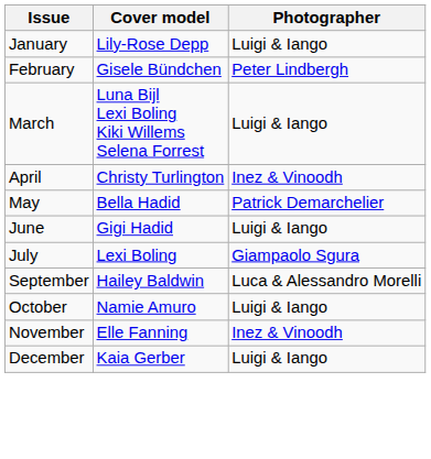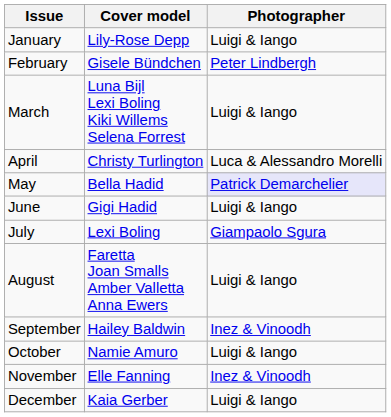 <table class="sortable wikitable">
 <tr>
 <th>Issue</th>
 <th>Cover model</th>
 <th>Photographer</th>
 </tr>
 <tr>
 <td>January</td>
 <td><a href='#'>Lily-Rose Depp</a></td>
 <td>Luigi & Iango</td>
 </tr>
 <tr>
 <td>February</td>
 <td><a href='#'>Gisele Bündchen</a></td>
 <td><a href='#'>Peter Lindbergh</a></td>
 </tr>
 <tr>
 <td>March</td>
 <td><a href='#'>Luna Bijl</a><br><a href='#'>Lexi Boling</a><br><a href='#'>Kiki Willems</a><br><a href='#'>Selena Forrest</a></td>
 <td>Luigi & Iango</td>
 </tr>
 <tr>
 <td>April</td>
 <td><a href='#'>Christy Turlington</a></td>
-<td><a href='#'>Inez & Vinoodh</a></td>
+<td>Luca & Alessandro Morelli</td>
 </tr>
 <tr>
 <td>May</td>
 <td><a href='#'>Bella Hadid</a></td>
-<td><a href='#'>Patrick Demarchelier</a></td>
+<td style="background: lavender;"><a href='#'>Patrick Demarchelier</a></td>
 </tr>
 <tr>
 <td>June</td>
 <td><a href='#'>Gigi Hadid</a></td>
 <td>Luigi & Iango</td>
 </tr>
 <tr>
 <td>July</td>
 <td><a href='#'>Lexi Boling</a></td>
 <td><a href='#'>Giampaolo Sgura</a></td>
 </tr>
 <tr>
+<td>August</td>
+<td><a href='#'>Faretta</a><br><a href='#'>Joan Smalls</a><br><a href='#'>Amber Valletta</a><br><a href='#'>Anna Ewers</a></td>
+<td>Luigi & Iango</td>
+</tr>
+<tr>
 <td>September</td>
 <td><a href='#'>Hailey Baldwin</a></td>
-<td>Luca & Alessandro Morelli</td>
+<td><a href='#'>Inez & Vinoodh</a></td>
 </tr>
 <tr>
 <td>October</td>
 <td><a href='#'>Namie Amuro</a></td>
 <td>Luigi & Iango</td>
 </tr>
 <tr>
 <td>November</td>
 <td><a href='#'>Elle Fanning</a></td>
 <td><a href='#'>Inez & Vinoodh</a></td>
 </tr>
 <tr>
 <td>December</td>
 <td><a href='#'>Kaia Gerber</a></td>
 <td>Luigi & Iango</td>
 </tr>
 </table>
